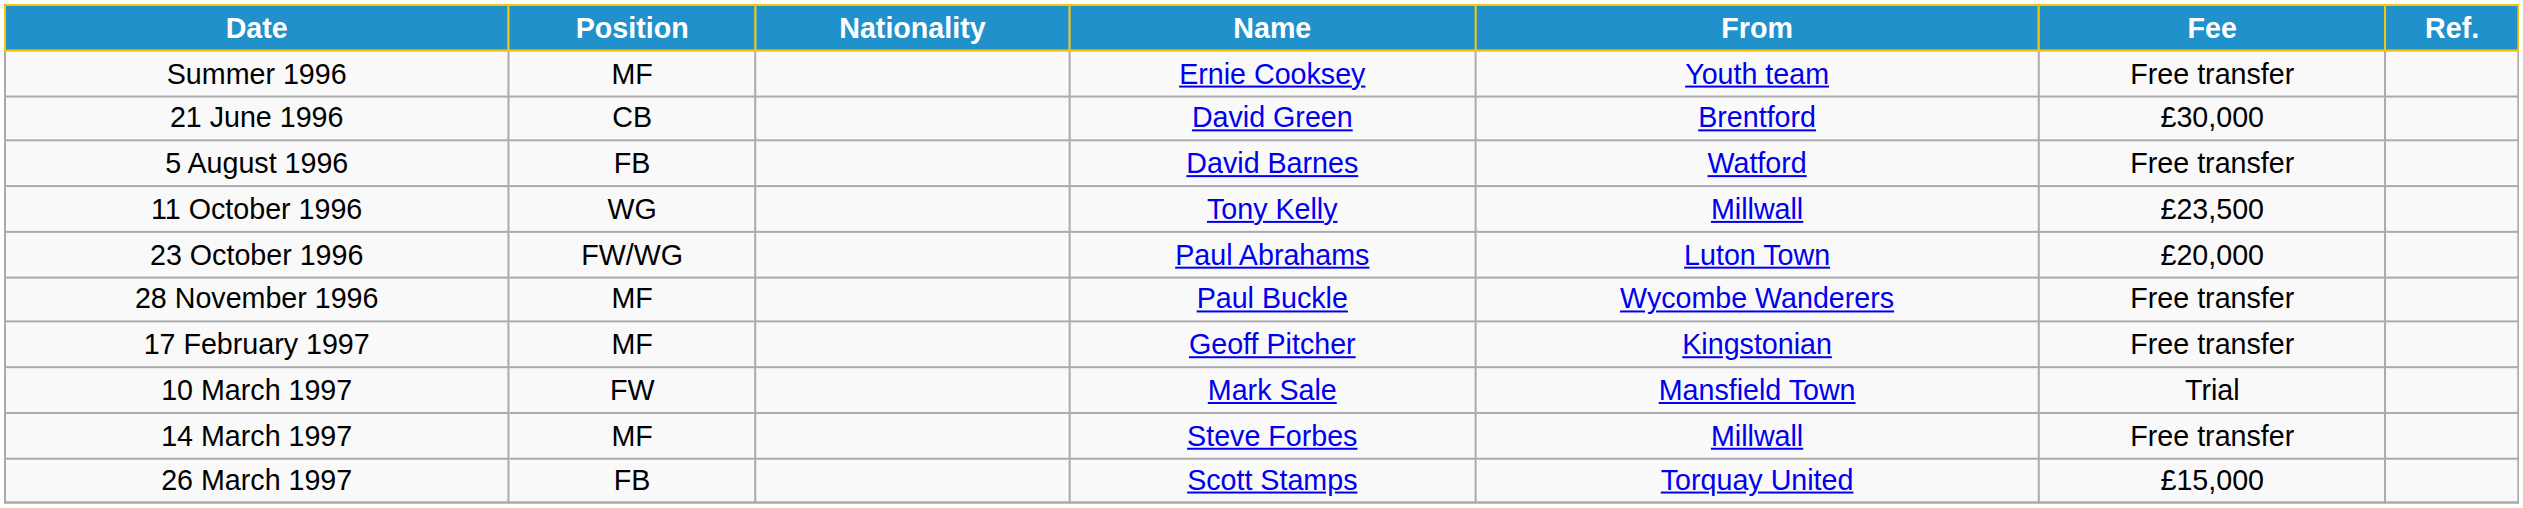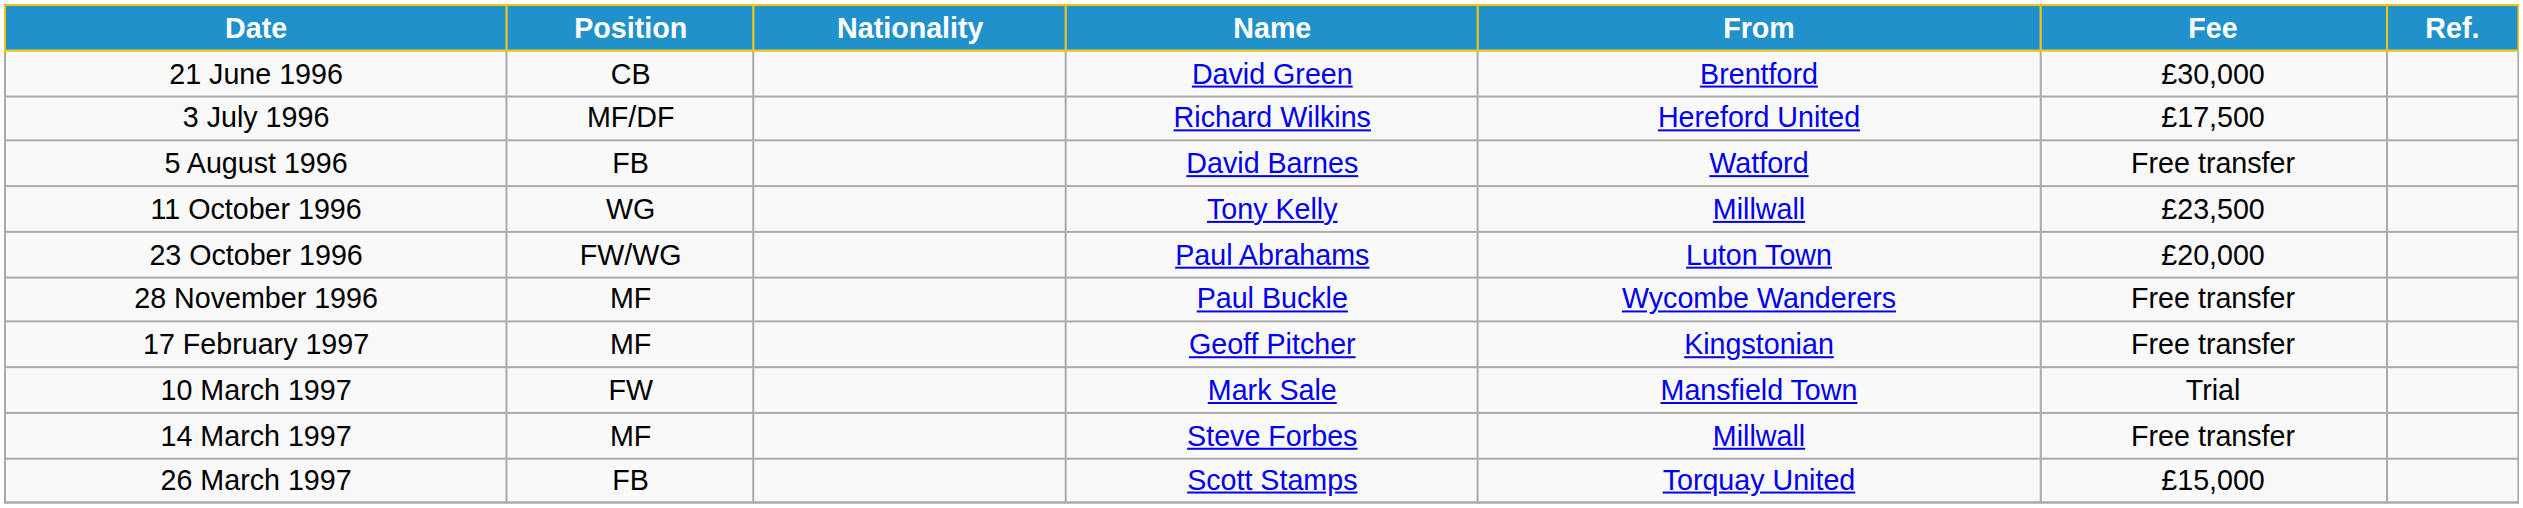 <table class="wikitable" style="text-align:center; font-size:90%; width:100%;">
 <tr>
 <th style="background:#2191CC; color:white; border:1px solid #F7C408; text-align:center;">Date</th>
 <th style="background:#2191CC; color:white; border:1px solid #F7C408; text-align:center;">Position</th>
 <th style="background:#2191CC; color:white; border:1px solid #F7C408; text-align:center;">Nationality</th>
 <th style="background:#2191CC; color:white; border:1px solid #F7C408; text-align:center;">Name</th>
 <th style="background:#2191CC; color:white; border:1px solid #F7C408; text-align:center;">From</th>
 <th style="background:#2191CC; color:white; border:1px solid #F7C408; text-align:center;">Fee</th>
 <th style="background:#2191CC; color:white; border:1px solid #F7C408; text-align:center;">Ref.</th>
 </tr>
 <tr>
-<td>Summer 1996</td>
-<td>MF</td>
-<td></td>
-<td><a href='#'>Ernie Cooksey</a></td>
-<td><a href='#'>Youth team</a></td>
-<td>Free transfer</td>
-<td></td>
-</tr>
-<tr>
 <td>21 June 1996</td>
 <td>CB</td>
 <td></td>
 <td><a href='#'>David Green</a></td>
 <td> <a href='#'>Brentford</a></td>
 <td>£30,000</td>
+<td></td>
+</tr>
+<tr>
+<td>3 July 1996</td>
+<td>MF/DF</td>
+<td></td>
+<td><a href='#'>Richard Wilkins</a></td>
+<td> <a href='#'>Hereford United</a></td>
+<td>£17,500</td>
 <td></td>
 </tr>
 <tr>
 <td>5 August 1996</td>
 <td>FB</td>
 <td></td>
 <td><a href='#'>David Barnes</a></td>
 <td> <a href='#'>Watford</a></td>
 <td>Free transfer</td>
 <td></td>
 </tr>
 <tr>
 <td>11 October 1996</td>
 <td>WG</td>
 <td></td>
 <td><a href='#'>Tony Kelly</a></td>
 <td> <a href='#'>Millwall</a></td>
 <td>£23,500</td>
 <td></td>
 </tr>
 <tr>
 <td>23 October 1996</td>
 <td>FW/WG</td>
 <td></td>
 <td><a href='#'>Paul Abrahams</a></td>
 <td> <a href='#'>Luton Town</a></td>
 <td>£20,000</td>
 <td></td>
 </tr>
 <tr>
 <td>28 November 1996</td>
 <td>MF</td>
 <td></td>
 <td><a href='#'>Paul Buckle</a></td>
 <td> <a href='#'>Wycombe Wanderers</a></td>
 <td>Free transfer</td>
 <td></td>
 </tr>
 <tr>
 <td>17 February 1997</td>
 <td>MF</td>
 <td></td>
 <td><a href='#'>Geoff Pitcher</a></td>
 <td> <a href='#'>Kingstonian</a></td>
 <td>Free transfer</td>
 <td></td>
 </tr>
 <tr>
 <td>10 March 1997</td>
 <td>FW</td>
 <td></td>
 <td><a href='#'>Mark Sale</a></td>
 <td> <a href='#'>Mansfield Town</a></td>
 <td>Trial</td>
 <td></td>
 </tr>
 <tr>
 <td>14 March 1997</td>
 <td>MF</td>
 <td></td>
 <td><a href='#'>Steve Forbes</a></td>
 <td> <a href='#'>Millwall</a></td>
 <td>Free transfer</td>
 <td></td>
 </tr>
 <tr>
 <td>26 March 1997</td>
 <td>FB</td>
 <td></td>
 <td><a href='#'>Scott Stamps</a></td>
 <td> <a href='#'>Torquay United</a></td>
 <td>£15,000</td>
 <td></td>
 </tr>
 <tr>
 </tr>
 </table>
